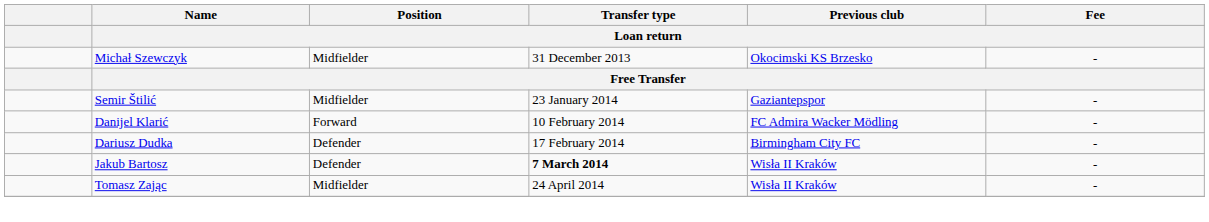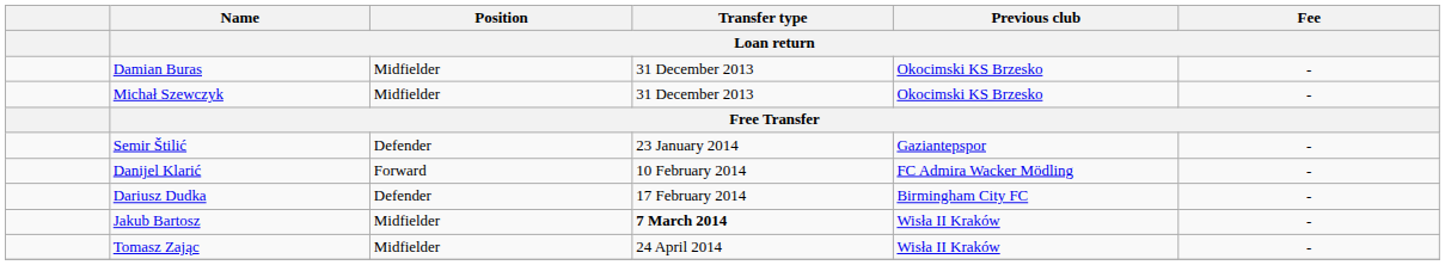 <table class="wikitable" style="width:100%; font-size:85%;">
 <tr>
 <th width="2%"></th>
 <th width="5%">Name</th>
 <th width="5%">Position</th>
 <th width="5%">Transfer type</th>
 <th width="5%">Previous club</th>
 <th width="5%">Fee</th>
 </tr>
 <tr>
 <th></th>
 <th colspan="5" align="center">Loan return</th>
+</tr>
+<tr>
+<td align=center></td>
+<td align=left> <a href='#'>Damian Buras</a></td>
+<td align=left>Midfielder</td>
+<td align=left>31 December 2013</td>
+<td align=left> <a href='#'>Okocimski KS Brzesko</a></td>
+<td align=center>-</td>
 </tr>
 <tr>
 <td align=center></td>
 <td align=left> <a href='#'>Michał Szewczyk</a></td>
 <td align=left>Midfielder</td>
 <td align=left>31 December 2013</td>
 <td align=left> <a href='#'>Okocimski KS Brzesko</a></td>
 <td align=center>-</td>
 </tr>
 <tr>
 <th></th>
 <th colspan="5" align="center">Free Transfer</th>
 </tr>
 <tr>
 <td align=center></td>
 <td align=left> <a href='#'>Semir Štilić</a></td>
-<td align=left>Midfielder</td>
+<td align=left>Defender</td>
 <td align=left>23 January 2014</td>
 <td align=left> <a href='#'>Gaziantepspor</a></td>
 <td align=center>-</td>
 </tr>
 <tr>
 <td align=center></td>
 <td align=left> <a href='#'>Danijel Klarić</a></td>
 <td align=left>Forward</td>
 <td align=left>10 February 2014</td>
 <td align=left> <a href='#'>FC Admira Wacker Mödling</a></td>
 <td align=center>-</td>
 </tr>
 <tr>
 <td align=center></td>
 <td align=left> <a href='#'>Dariusz Dudka</a></td>
 <td align=left>Defender</td>
 <td align=left>17 February 2014</td>
 <td align=left> <a href='#'>Birmingham City FC</a></td>
 <td align=center>-</td>
 </tr>
 <tr>
 <td align=center></td>
 <td align=left> <a href='#'>Jakub Bartosz</a></td>
-<td align=left>Defender</td>
+<td align=left>Midfielder</td>
 <td align=left><strong>7 March 2014</strong></td>
 <td align=left> <a href='#'>Wisła II Kraków</a></td>
 <td align=center>-</td>
 </tr>
 <tr>
 <td align=center></td>
 <td align=left> <a href='#'>Tomasz Zając</a></td>
 <td align=left>Midfielder</td>
 <td align=left>24 April 2014</td>
 <td align=left> <a href='#'>Wisła II Kraków</a></td>
 <td align=center>-</td>
 </tr>
 <tr>
 </tr>
 </table>
